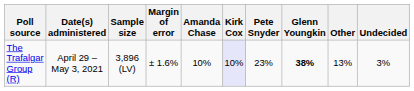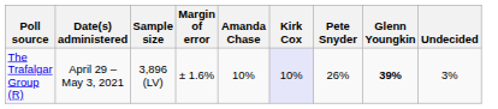 <table class="wikitable" style="font-size:90%;text-align:center;">
 <tr valign=bottom>
 <th>Poll source</th>
 <th>Date(s)<br>administered</th>
 <th>Sample<br>size</th>
 <th>Margin<br>of error</th>
 <th style="width:60px;">Amanda<br>Chase</th>
 <th style="width:60px;">Kirk<br>Cox</th>
 <th style="width:60px;">Pete<br>Snyder</th>
 <th style="width:60px;">Glenn<br>Youngkin</th>
-<th>Other</th>
 <th>Undecided</th>
 </tr>
 <tr>
 <td style="text-align:left;"><a href='#'>The Trafalgar Group (R)</a></td>
 <td>April 29 – May 3, 2021</td>
 <td>3,896 (LV)</td>
 <td>± 1.6%</td>
 <td>10%</td>
 <td style="background: lavender;">10%</td>
-<td>23%</td>
-<td><strong>38%</strong></td>
-<td>13%</td>
+<td>26%</td>
+<td><strong>39%</strong></td>
 <td>3%</td>
 </tr>
 </table>
